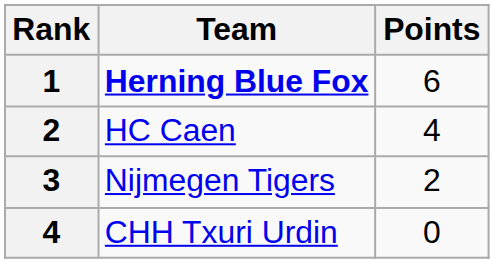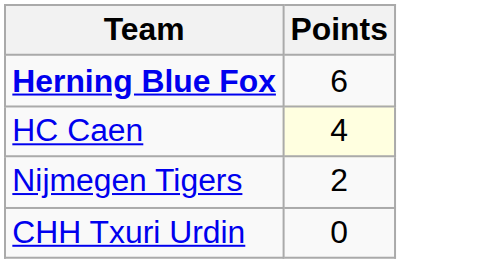 <table class="wikitable" style="text-align: center;">
 <tr>
-<th>Rank</th>
 <th>Team</th>
 <th>Points</th>
 </tr>
 <tr>
-<th>1</th>
 <td style="text-align: left;"> <strong><a href='#'>Herning Blue Fox</a></strong></td>
 <td>6</td>
 </tr>
 <tr>
-<th>2</th>
 <td style="text-align: left;"> <a href='#'>HC Caen</a></td>
-<td>4</td>
+<td style="background: lightyellow;">4</td>
 </tr>
 <tr>
-<th>3</th>
 <td style="text-align: left;"> <a href='#'>Nijmegen Tigers</a></td>
 <td>2</td>
 </tr>
 <tr>
-<th>4</th>
 <td style="text-align: left;"> <a href='#'>CHH Txuri Urdin</a></td>
 <td>0</td>
 </tr>
 </table>
